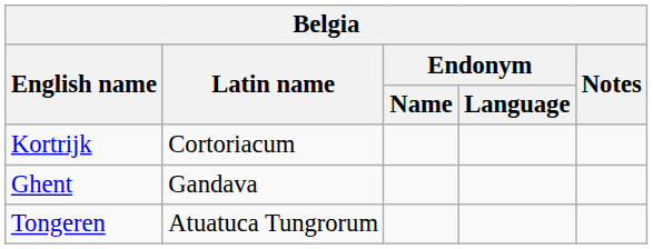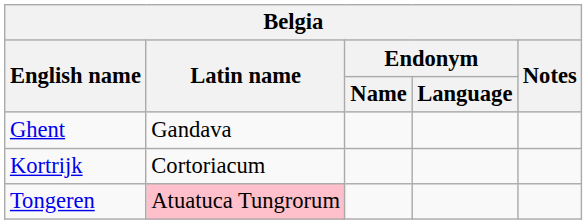 <table class="wikitable sortable">
 <tr>
 <th colspan="5"> Belgia</th>
 </tr>
 <tr>
 <th rowspan="2">English name</th>
 <th rowspan="2">Latin name</th>
 <th colspan="2">Endonym</th>
 <th rowspan="2">Notes</th>
 </tr>
 <tr>
 <th>Name</th>
 <th>Language</th>
 </tr>
 <tr>
+<td><a href='#'>Ghent</a></td>
+<td>Gandava</td>
+<td></td>
+<td></td>
+<td></td>
+</tr>
+<tr>
 <td><a href='#'>Kortrijk</a></td>
 <td>Cortoriacum</td>
 <td></td>
 <td></td>
 <td></td>
 </tr>
 <tr>
-<td><a href='#'>Ghent</a></td>
-<td>Gandava</td>
-<td></td>
-<td></td>
-<td></td>
-</tr>
-<tr>
 <td><a href='#'>Tongeren</a></td>
-<td>Atuatuca Tungrorum</td>
+<td style="background: pink;">Atuatuca Tungrorum</td>
 <td></td>
 <td></td>
 <td></td>
 </tr>
 </table>
